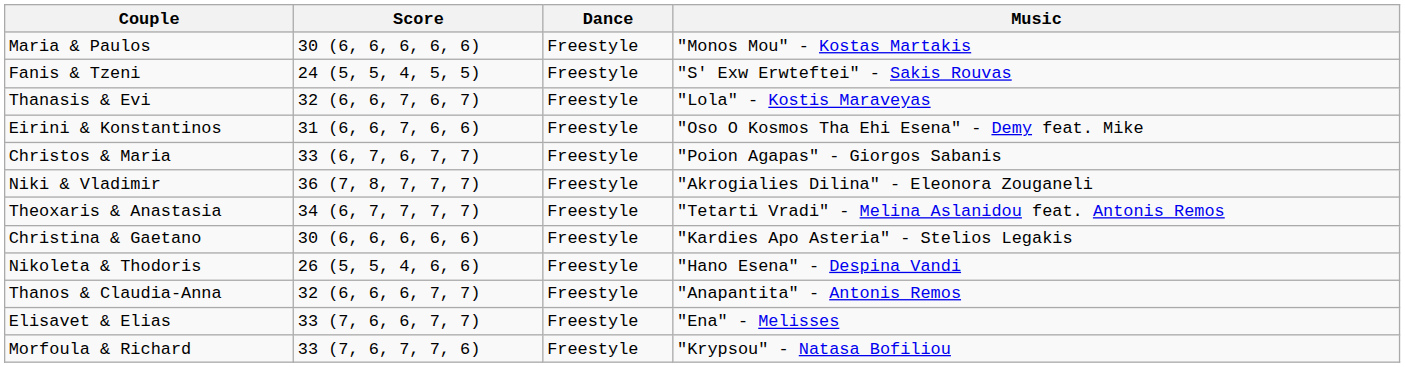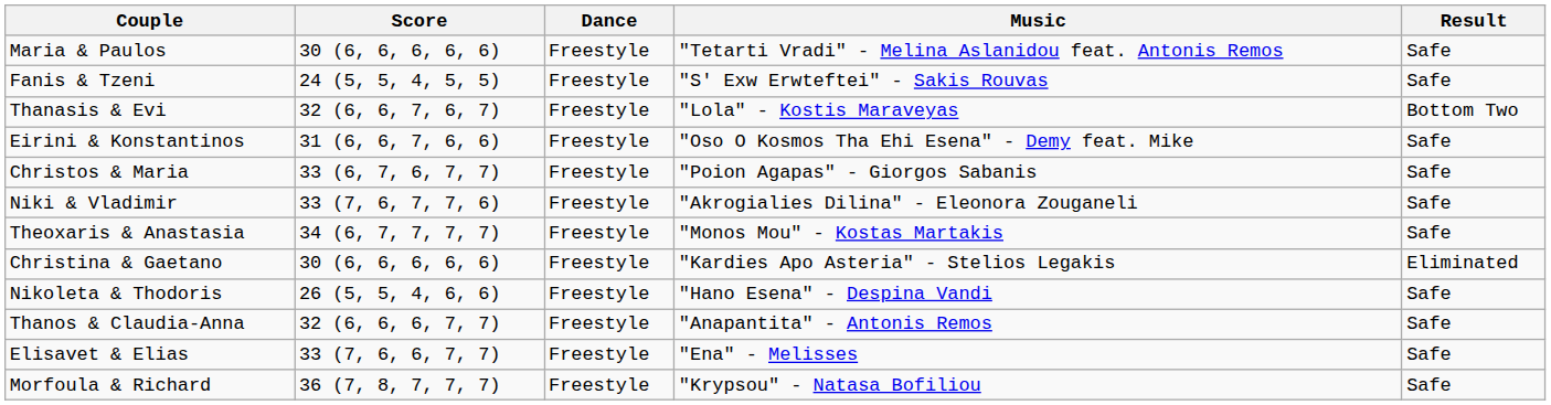 <table class="wikitable sortable" style="width:85%;">
 <tr>
 <th>Couple</th>
 <th>Score</th>
 <th>Dance</th>
 <th>Music</th>
+<th>Result</th>
 </tr>
 <tr>
 <td>Maria & Paulos</td>
 <td>30 (6, 6, 6, 6, 6)</td>
 <td>Freestyle</td>
-<td>"Monos Mou" - <a href='#'>Kostas Martakis</a></td>
+<td>"Tetarti Vradi" - <a href='#'>Melina Aslanidou</a> feat. <a href='#'>Antonis Remos</a></td>
+<td>Safe</td>
 </tr>
 <tr>
 <td>Fanis & Tzeni</td>
 <td>24 (5, 5, 4, 5, 5)</td>
 <td>Freestyle</td>
 <td>"S' Exw Erwteftei" - <a href='#'>Sakis Rouvas</a></td>
+<td>Safe</td>
 </tr>
 <tr>
 <td>Thanasis & Evi</td>
 <td>32 (6, 6, 7, 6, 7)</td>
 <td>Freestyle</td>
 <td>"Lola" - <a href='#'>Kostis Maraveyas</a></td>
+<td>Bottom Two</td>
 </tr>
 <tr>
 <td>Eirini & Konstantinos</td>
 <td>31 (6, 6, 7, 6, 6)</td>
 <td>Freestyle</td>
 <td>"Oso O Kosmos Tha Ehi Esena" - <a href='#'>Demy</a> feat. Mike</td>
+<td>Safe</td>
 </tr>
 <tr>
 <td>Christos & Maria</td>
 <td>33 (6, 7, 6, 7, 7)</td>
 <td>Freestyle</td>
 <td>"Poion Agapas" - Giorgos Sabanis</td>
+<td>Safe</td>
 </tr>
 <tr>
 <td>Niki & Vladimir</td>
-<td>36 (7, 8, 7, 7, 7)</td>
+<td>33 (7, 6, 7, 7, 6)</td>
 <td>Freestyle</td>
 <td>"Akrogialies Dilina" - Eleonora Zouganeli</td>
+<td>Safe</td>
 </tr>
 <tr>
 <td>Theoxaris & Anastasia</td>
 <td>34 (6, 7, 7, 7, 7)</td>
 <td>Freestyle</td>
-<td>"Tetarti Vradi" - <a href='#'>Melina Aslanidou</a> feat. <a href='#'>Antonis Remos</a></td>
+<td>"Monos Mou" - <a href='#'>Kostas Martakis</a></td>
+<td>Safe</td>
 </tr>
 <tr>
 <td>Christina & Gaetano</td>
 <td>30 (6, 6, 6, 6, 6)</td>
 <td>Freestyle</td>
 <td>"Kardies Apo Asteria" - Stelios Legakis</td>
+<td>Eliminated</td>
 </tr>
 <tr>
 <td>Nikoleta & Thodoris</td>
 <td>26 (5, 5, 4, 6, 6)</td>
 <td>Freestyle</td>
 <td>"Hano Esena" - <a href='#'>Despina Vandi</a></td>
+<td>Safe</td>
 </tr>
 <tr>
 <td>Thanos & Claudia-Anna</td>
 <td>32 (6, 6, 6, 7, 7)</td>
 <td>Freestyle</td>
 <td>"Anapantita" - <a href='#'>Antonis Remos</a></td>
+<td>Safe</td>
 </tr>
 <tr>
 <td>Elisavet & Elias</td>
 <td>33 (7, 6, 6, 7, 7)</td>
 <td>Freestyle</td>
 <td>"Ena" - <a href='#'>Melisses</a></td>
+<td>Safe</td>
 </tr>
 <tr>
 <td>Morfoula & Richard</td>
-<td>33 (7, 6, 7, 7, 6)</td>
+<td>36 (7, 8, 7, 7, 7)</td>
 <td>Freestyle</td>
 <td>"Krypsou" - <a href='#'>Natasa Bofiliou</a></td>
+<td>Safe</td>
 </tr>
 </table>
